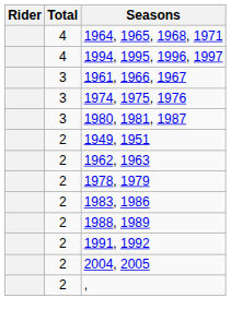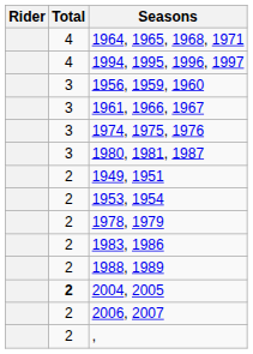 <table class="wikitable plainrowheaders sortatable">
 <tr>
 <th scope=col>Rider</th>
 <th scope=col>Total</th>
 <th scope=col class="unsortable">Seasons</th>
 </tr>
 <tr>
 <th scope=row> </th>
 <td align=center>4</td>
 <td><a href='#'>1964</a>, <a href='#'>1965</a>, <a href='#'>1968</a>, <a href='#'>1971</a></td>
 </tr>
 <tr>
 <th scope=row> </th>
 <td align=center>4</td>
 <td><a href='#'>1994</a>, <a href='#'>1995</a>, <a href='#'>1996</a>, <a href='#'>1997</a></td>
+</tr>
+<tr>
+<th scope=row> </th>
+<td align=center>3</td>
+<td><a href='#'>1956</a>, <a href='#'>1959</a>, <a href='#'>1960</a></td>
 </tr>
 <tr>
 <th scope=row> </th>
 <td align=center>3</td>
 <td><a href='#'>1961</a>, <a href='#'>1966</a>, <a href='#'>1967</a></td>
 </tr>
 <tr>
 <th scope=row> </th>
 <td align=center>3</td>
 <td><a href='#'>1974</a>, <a href='#'>1975</a>, <a href='#'>1976</a></td>
 </tr>
 <tr>
 <th scope=row> </th>
 <td align=center>3</td>
 <td><a href='#'>1980</a>, <a href='#'>1981</a>, <a href='#'>1987</a></td>
 </tr>
 <tr>
 <th scope=row> </th>
 <td align=center>2</td>
 <td><a href='#'>1949</a>, <a href='#'>1951</a></td>
 </tr>
 <tr>
 <th scope=row> </th>
 <td align=center>2</td>
-<td><a href='#'>1962</a>, <a href='#'>1963</a></td>
+<td><a href='#'>1953</a>, <a href='#'>1954</a></td>
 </tr>
 <tr>
 <th scope=row> </th>
 <td align=center>2</td>
 <td><a href='#'>1978</a>, <a href='#'>1979</a></td>
 </tr>
 <tr>
 <th scope=row> </th>
 <td align=center>2</td>
 <td><a href='#'>1983</a>, <a href='#'>1986</a></td>
 </tr>
 <tr>
 <th scope=row> </th>
 <td align=center>2</td>
 <td><a href='#'>1988</a>, <a href='#'>1989</a></td>
 </tr>
 <tr>
 <th scope=row> </th>
-<td align=center>2</td>
-<td><a href='#'>1991</a>, <a href='#'>1992</a></td>
+<td align=center><strong>2</strong></td>
+<td><a href='#'>2004</a>, <a href='#'>2005</a></td>
 </tr>
 <tr>
 <th scope=row> </th>
 <td align=center>2</td>
-<td><a href='#'>2004</a>, <a href='#'>2005</a></td>
+<td><a href='#'>2006</a>, <a href='#'>2007</a></td>
 </tr>
 <tr>
 <th scope=row> </th>
 <td align=center>2</td>
 <td>, </td>
 </tr>
 </table>
